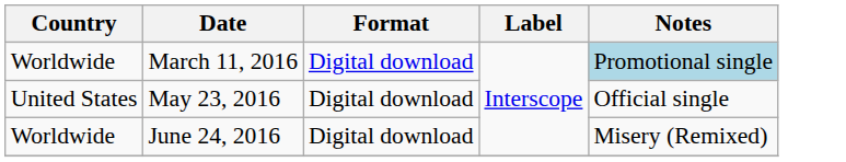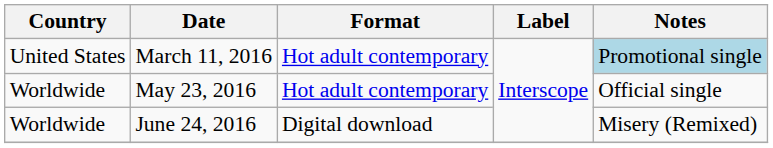 <table class="wikitable plainrowheaders">
 <tr>
 <th scope="col">Country</th>
 <th scope="col">Date</th>
 <th scope="col">Format</th>
 <th scope="col">Label</th>
 <th scope="col">Notes</th>
 </tr>
 <tr>
-<td>Worldwide</td>
+<td>United States</td>
 <td>March 11, 2016</td>
-<td><a href='#'>Digital download</a></td>
+<td><a href='#'>Hot adult contemporary</a></td>
 <td rowspan="3"><a href='#'>Interscope</a></td>
 <td style="background: lightblue;">Promotional single</td>
 </tr>
 <tr>
-<td>United States</td>
+<td>Worldwide</td>
 <td>May 23, 2016</td>
-<td>Digital download</td>
+<td><a href='#'>Hot adult contemporary</a></td>
 <td>Official single</td>
 </tr>
 <tr>
 <td>Worldwide</td>
 <td>June 24, 2016</td>
 <td>Digital download</td>
 <td>Misery (Remixed)</td>
 </tr>
 <tr>
 </tr>
 </table>
